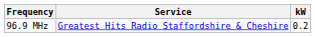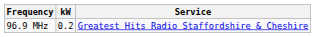 <table class="wikitable sortable">
 <tr>
 <th>Frequency</th>
+<th>kW</th>
 <th>Service</th>
-<th>kW</th>
 </tr>
 <tr>
 <td>96.9 MHz</td>
+<td>0.2</td>
 <td><a href='#'>Greatest Hits Radio Staffordshire & Cheshire</a></td>
-<td>0.2</td>
 </tr>
 </table>
